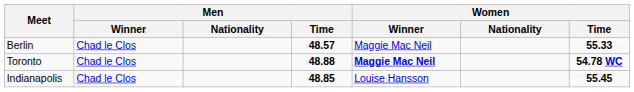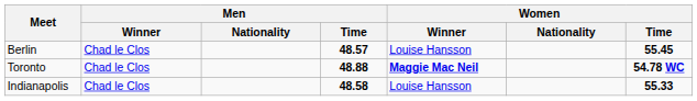 <table class="wikitable">
 <tr>
 <th width=100 rowspan=2>Meet</th>
 <th colspan=3>Men</th>
 <th colspan=3>Women</th>
 </tr>
 <tr>
 <th width=160>Winner</th>
 <th width=160>Nationality</th>
 <th width=85>Time</th>
 <th width=160>Winner</th>
 <th width=160>Nationality</th>
 <th width=85>Time</th>
 </tr>
 <tr>
 <td>Berlin</td>
 <td><a href='#'>Chad le Clos</a></td>
 <td></td>
 <td align=center><strong>48.57</strong></td>
-<td><a href='#'>Maggie Mac Neil</a></td>
+<td><a href='#'>Louise Hansson</a></td>
 <td></td>
-<td align=center><strong>55.33</strong></td>
+<td align=center><strong>55.45</strong></td>
 </tr>
 <tr>
 <td>Toronto</td>
 <td><a href='#'>Chad le Clos</a></td>
 <td></td>
 <td align=center><strong>48.88</strong></td>
 <td><strong><a href='#'>Maggie Mac Neil</a></strong></td>
 <td></td>
 <td align=center><strong>54.78 <a href='#'>WC</a></strong></td>
 </tr>
 <tr>
 <td>Indianapolis</td>
 <td><a href='#'>Chad le Clos</a></td>
 <td></td>
-<td align=center><strong>48.85</strong></td>
+<td align=center><strong>48.58</strong></td>
 <td><a href='#'>Louise Hansson</a></td>
 <td></td>
-<td align=center><strong>55.45</strong></td>
+<td align=center><strong>55.33</strong></td>
 </tr>
 </table>
